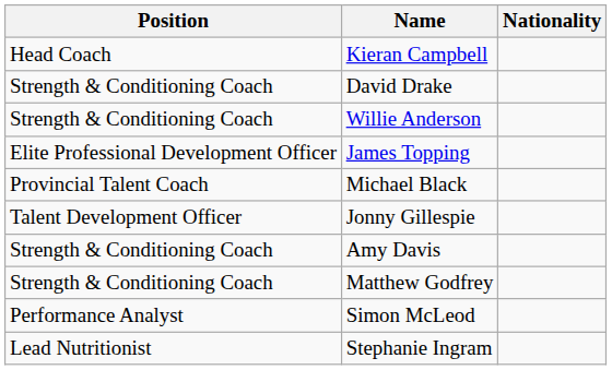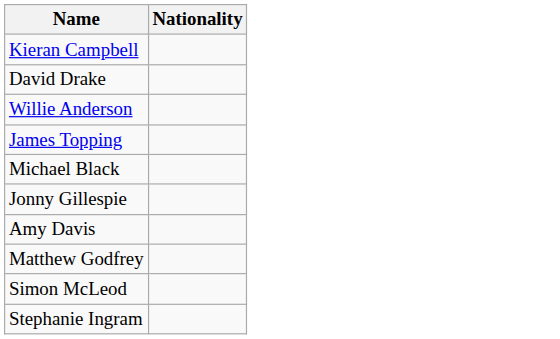 <table class="wikitable">
 <tr>
-<th>Position</th>
 <th>Name</th>
 <th>Nationality</th>
 </tr>
 <tr>
-<td>Head Coach</td>
 <td><a href='#'>Kieran Campbell</a></td>
 <td></td>
 </tr>
 <tr>
-<td>Strength & Conditioning Coach</td>
 <td>David Drake</td>
 <td></td>
 </tr>
 <tr>
-<td>Strength & Conditioning Coach</td>
 <td><a href='#'>Willie Anderson</a></td>
 <td></td>
 </tr>
 <tr>
-<td>Elite Professional Development Officer</td>
 <td><a href='#'>James Topping</a></td>
 <td></td>
 </tr>
 <tr>
-<td>Provincial Talent Coach</td>
 <td>Michael Black</td>
 <td></td>
 </tr>
 <tr>
-<td>Talent Development Officer</td>
 <td>Jonny Gillespie</td>
 <td></td>
 </tr>
 <tr>
-<td>Strength & Conditioning Coach</td>
 <td>Amy Davis</td>
 <td></td>
 </tr>
 <tr>
-<td>Strength & Conditioning Coach</td>
 <td>Matthew Godfrey</td>
 <td></td>
 </tr>
 <tr>
-<td>Performance Analyst</td>
 <td>Simon McLeod</td>
 <td></td>
 </tr>
 <tr>
-<td>Lead Nutritionist</td>
 <td>Stephanie Ingram</td>
 <td></td>
 </tr>
 </table>
